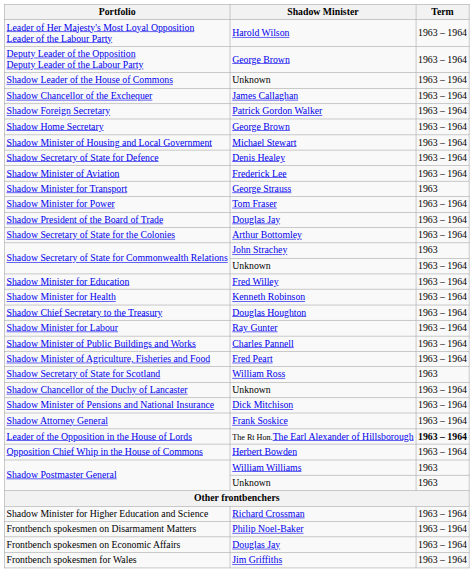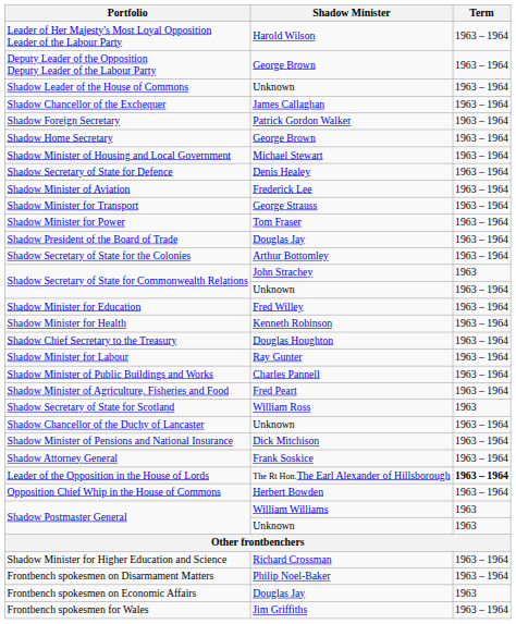 <table class="wikitable">
 <tr>
 <th>Portfolio</th>
 <th>Shadow Minister</th>
 <th>Term</th>
 </tr>
 <tr>
 <td><a href='#'>Leader of Her Majesty's Most Loyal Opposition</a><br><a href='#'>Leader of the Labour Party</a></td>
 <td><a href='#'>Harold Wilson</a></td>
 <td nowrap>1963 – 1964</td>
 </tr>
 <tr>
 <td><a href='#'>Deputy Leader of the Opposition</a><br><a href='#'>Deputy Leader of the Labour Party</a></td>
 <td><a href='#'>George Brown</a></td>
 <td nowrap>1963 – 1964</td>
 </tr>
 <tr>
 <td><a href='#'>Shadow Leader of the House of Commons</a></td>
 <td>Unknown</td>
 <td nowrap>1963 – 1964</td>
 </tr>
 <tr>
 <td><a href='#'>Shadow Chancellor of the Exchequer</a></td>
 <td><a href='#'>James Callaghan</a></td>
 <td>1963 – 1964</td>
 </tr>
 <tr>
 <td><a href='#'>Shadow Foreign Secretary</a></td>
 <td><a href='#'>Patrick Gordon Walker</a></td>
 <td>1963 – 1964</td>
 </tr>
 <tr>
 <td><a href='#'>Shadow Home Secretary</a></td>
 <td><a href='#'>George Brown</a></td>
 <td>1963 – 1964</td>
 </tr>
 <tr>
 <td><a href='#'>Shadow Minister of Housing and Local Government</a></td>
 <td><a href='#'>Michael Stewart</a></td>
 <td nowrap>1963 – 1964</td>
 </tr>
 <tr>
 <td><a href='#'>Shadow Secretary of State for Defence</a></td>
 <td><a href='#'>Denis Healey</a></td>
 <td nowrap>1963 – 1964</td>
 </tr>
 <tr>
 <td><a href='#'>Shadow Minister of Aviation</a></td>
 <td><a href='#'>Frederick Lee</a></td>
 <td nowrap>1963 – 1964</td>
 </tr>
 <tr>
 <td><a href='#'>Shadow Minister for Transport</a></td>
 <td><a href='#'>George Strauss</a></td>
-<td nowrap>1963</td>
+<td nowrap>1963 – 1964</td>
 </tr>
 <tr>
 <td><a href='#'>Shadow Minister for Power</a></td>
 <td><a href='#'>Tom Fraser</a></td>
 <td nowrap>1963 – 1964</td>
 </tr>
 <tr>
 <td><a href='#'>Shadow President of the Board of Trade</a></td>
 <td><a href='#'>Douglas Jay</a></td>
 <td nowrap>1963 – 1964</td>
 </tr>
 <tr>
 <td><a href='#'>Shadow Secretary of State for the Colonies</a></td>
 <td><a href='#'>Arthur Bottomley</a></td>
 <td nowrap>1963 – 1964</td>
 </tr>
 <tr>
 <td rowspan="2"><a href='#'>Shadow Secretary of State for Commonwealth Relations</a></td>
 <td><a href='#'>John Strachey</a></td>
 <td nowrap>1963</td>
 </tr>
 <tr>
 <td>Unknown</td>
 <td nowrap>1963 – 1964</td>
 </tr>
 <tr>
 <td><a href='#'>Shadow Minister for Education</a></td>
 <td><a href='#'>Fred Willey</a></td>
 <td nowrap>1963 – 1964</td>
 </tr>
 <tr>
 <td><a href='#'>Shadow Minister for Health</a></td>
 <td><a href='#'>Kenneth Robinson</a></td>
 <td nowrap>1963 – 1964</td>
 </tr>
 <tr>
 <td><a href='#'>Shadow Chief Secretary to the Treasury</a></td>
 <td><a href='#'>Douglas Houghton</a></td>
 <td nowrap>1963 – 1964</td>
 </tr>
 <tr>
 <td><a href='#'>Shadow Minister for Labour</a></td>
 <td><a href='#'>Ray Gunter</a></td>
 <td nowrap>1963 – 1964</td>
 </tr>
 <tr>
 <td><a href='#'>Shadow Minister of Public Buildings and Works</a></td>
 <td><a href='#'>Charles Pannell</a></td>
 <td nowrap>1963 – 1964</td>
 </tr>
 <tr>
 <td><a href='#'>Shadow Minister of Agriculture, Fisheries and Food</a></td>
 <td><a href='#'>Fred Peart</a></td>
 <td nowrap>1963 – 1964</td>
 </tr>
 <tr>
 <td><a href='#'>Shadow Secretary of State for Scotland</a></td>
 <td><a href='#'>William Ross</a></td>
 <td nowrap>1963</td>
 </tr>
 <tr>
 <td><a href='#'>Shadow Chancellor of the Duchy of Lancaster</a></td>
 <td>Unknown</td>
 <td nowrap>1963 – 1964</td>
 </tr>
 <tr>
 <td><a href='#'>Shadow Minister of Pensions and National Insurance</a></td>
 <td><a href='#'>Dick Mitchison</a></td>
 <td nowrap>1963 – 1964</td>
 </tr>
 <tr>
 <td><a href='#'>Shadow Attorney General</a></td>
 <td><a href='#'>Frank Soskice</a></td>
 <td nowrap>1963 – 1964</td>
 </tr>
 <tr>
 <td><a href='#'>Leader of the Opposition in the House of Lords</a></td>
 <td><small>The Rt Hon.</small><a href='#'>The Earl Alexander of Hillsborough</a></td>
 <td nowrap><strong>1963 – 1964</strong></td>
 </tr>
 <tr>
 <td><a href='#'>Opposition Chief Whip in the House of Commons</a></td>
 <td><a href='#'>Herbert Bowden</a></td>
 <td nowrap>1963 – 1964</td>
 </tr>
 <tr>
 <td rowspan="2"><a href='#'>Shadow Postmaster General</a></td>
 <td><a href='#'>William Williams</a></td>
 <td nowrap>1963</td>
 </tr>
 <tr>
 <td>Unknown</td>
 <td nowrap>1963</td>
 </tr>
 <tr>
 <th colspan="3">Other frontbenchers</th>
 </tr>
 <tr>
 <td>Shadow Minister for Higher Education and Science</td>
 <td><a href='#'>Richard Crossman</a></td>
 <td nowrap>1963 – 1964</td>
 </tr>
 <tr>
 <td>Frontbench spokesmen on Disarmament Matters</td>
 <td><a href='#'>Philip Noel-Baker</a></td>
 <td nowrap>1963 – 1964</td>
 </tr>
 <tr>
 <td>Frontbench spokesmen on Economic Affairs</td>
 <td><a href='#'>Douglas Jay</a></td>
-<td nowrap>1963 – 1964</td>
+<td nowrap>1963</td>
 </tr>
 <tr>
 <td>Frontbench spokesmen for Wales</td>
 <td><a href='#'>Jim Griffiths</a></td>
 <td nowrap>1963 – 1964</td>
 </tr>
 </table>
